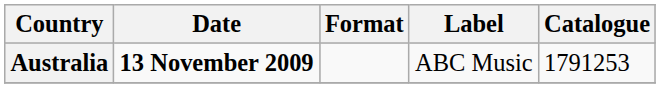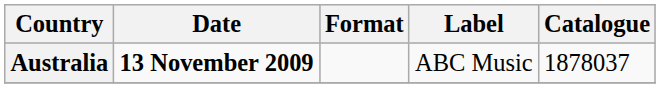 <table class="wikitable plainrowheaders">
 <tr>
 <th scope="col">Country</th>
 <th scope="col">Date</th>
 <th scope="col">Format</th>
 <th scope="col">Label</th>
 <th scope="col">Catalogue</th>
 </tr>
 <tr>
 <th scope="row">Australia</th>
 <td><strong>13 November 2009</strong></td>
 <td></td>
 <td>ABC Music</td>
-<td>1791253</td>
+<td>1878037</td>
 </tr>
 <tr>
 </tr>
 </table>
